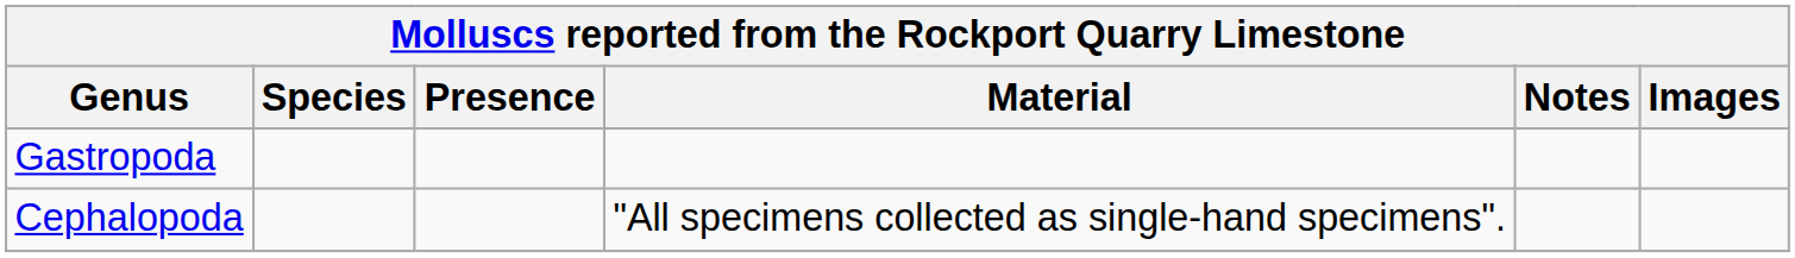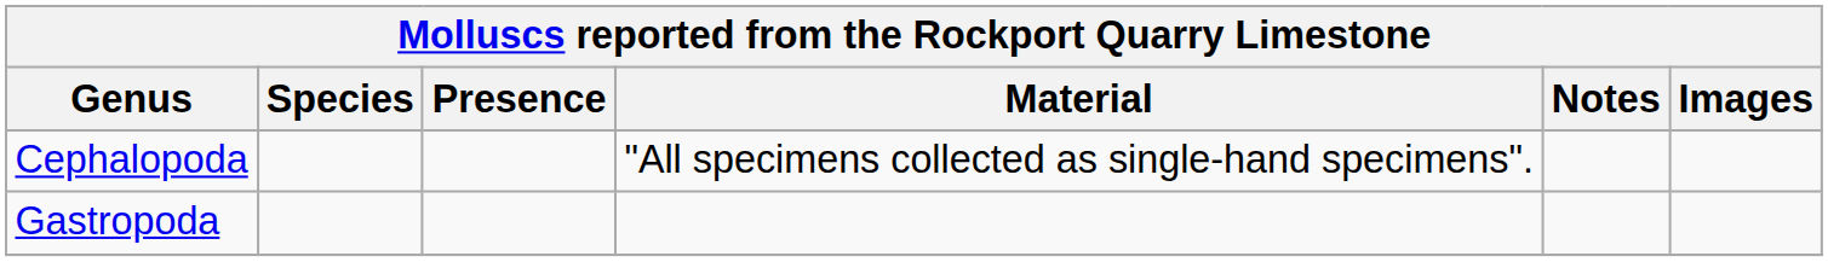 <table class="wikitable" align="center">
 <tr>
 <th colspan="6" align="center"><strong><a href='#'>Molluscs</a> reported from the Rockport Quarry Limestone</strong></th>
 </tr>
 <tr>
 <th>Genus</th>
 <th>Species</th>
 <th>Presence</th>
 <th><strong>Material</strong></th>
 <th>Notes</th>
 <th>Images</th>
 </tr>
 <tr>
+<td><a href='#'>Cephalopoda</a></td>
+<td></td>
+<td></td>
+<td>"All specimens collected as single-hand specimens".</td>
+<td></td>
+<td></td>
+</tr>
+<tr>
 <td><a href='#'>Gastropoda</a></td>
 <td></td>
 <td></td>
 <td></td>
 <td></td>
 <td></td>
 </tr>
 <tr>
-<td><a href='#'>Cephalopoda</a></td>
-<td></td>
-<td></td>
-<td>"All specimens collected as single-hand specimens".</td>
-<td></td>
-<td></td>
-</tr>
-<tr>
 </tr>
 </table>
